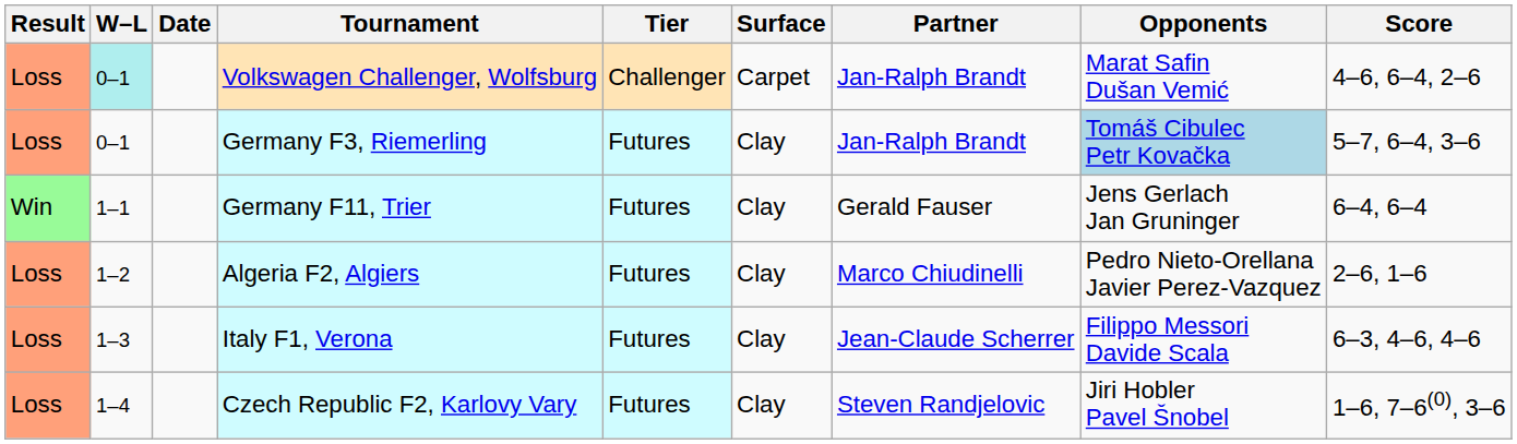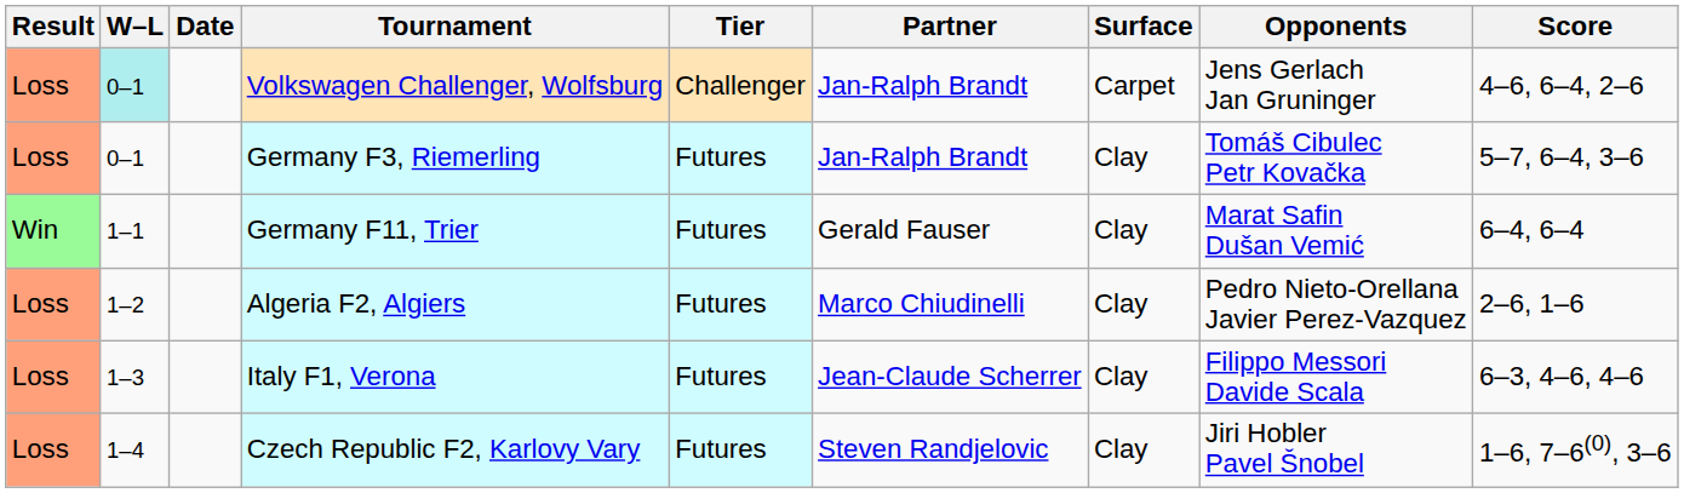 <table class="sortable wikitable">
 <tr>
 <th>Result</th>
 <th class="unsortable">W–L</th>
 <th>Date</th>
 <th>Tournament</th>
 <th>Tier</th>
+<th>Partner</th>
 <th>Surface</th>
-<th>Partner</th>
 <th>Opponents</th>
 <th class="unsortable">Score</th>
 </tr>
 <tr>
 <td style="background:#ffa07a;">Loss</td>
 <td style="background: paleturquoise;"><small>0–1</small></td>
 <td></td>
 <td style="background:moccasin;"><a href='#'>Volkswagen Challenger</a>, <a href='#'>Wolfsburg</a></td>
 <td style="background:moccasin;">Challenger</td>
+<td> <a href='#'>Jan-Ralph Brandt</a></td>
 <td>Carpet</td>
-<td> <a href='#'>Jan-Ralph Brandt</a></td>
-<td> <a href='#'>Marat Safin</a> <br>  <a href='#'>Dušan Vemić</a></td>
+<td> Jens Gerlach <br>  Jan Gruninger</td>
 <td>4–6, 6–4, 2–6</td>
 </tr>
 <tr>
 <td style="background:#ffa07a;">Loss</td>
 <td><small>0–1</small></td>
 <td></td>
 <td style="background:#cffcff;">Germany F3, <a href='#'>Riemerling</a></td>
 <td style="background:#cffcff;">Futures</td>
+<td> <a href='#'>Jan-Ralph Brandt</a></td>
 <td>Clay</td>
-<td> <a href='#'>Jan-Ralph Brandt</a></td>
-<td style="background: lightblue;"> <a href='#'>Tomáš Cibulec</a> <br>  <a href='#'>Petr Kovačka</a></td>
+<td> <a href='#'>Tomáš Cibulec</a> <br>  <a href='#'>Petr Kovačka</a></td>
 <td>5–7, 6–4, 3–6</td>
 </tr>
 <tr>
 <td style="background:#98fb98;">Win</td>
 <td><small>1–1</small></td>
 <td></td>
 <td style="background:#cffcff;">Germany F11, <a href='#'>Trier</a></td>
 <td style="background:#cffcff;">Futures</td>
+<td> Gerald Fauser</td>
 <td>Clay</td>
-<td> Gerald Fauser</td>
-<td> Jens Gerlach <br>  Jan Gruninger</td>
+<td> <a href='#'>Marat Safin</a> <br>  <a href='#'>Dušan Vemić</a></td>
 <td>6–4, 6–4</td>
 </tr>
 <tr>
 <td style="background:#ffa07a;">Loss</td>
 <td><small>1–2</small></td>
 <td></td>
 <td style="background:#cffcff;">Algeria F2, <a href='#'>Algiers</a></td>
 <td style="background:#cffcff;">Futures</td>
+<td> <a href='#'>Marco Chiudinelli</a></td>
 <td>Clay</td>
-<td> <a href='#'>Marco Chiudinelli</a></td>
 <td> Pedro Nieto-Orellana <br>  Javier Perez-Vazquez</td>
 <td>2–6, 1–6</td>
 </tr>
 <tr>
 <td style="background:#ffa07a;">Loss</td>
 <td><small>1–3</small></td>
 <td></td>
 <td style="background:#cffcff;">Italy F1, <a href='#'>Verona</a></td>
 <td style="background:#cffcff;">Futures</td>
+<td> <a href='#'>Jean-Claude Scherrer</a></td>
 <td>Clay</td>
-<td> <a href='#'>Jean-Claude Scherrer</a></td>
 <td> <a href='#'>Filippo Messori</a> <br>  <a href='#'>Davide Scala</a></td>
 <td>6–3, 4–6, 4–6</td>
 </tr>
 <tr>
 <td style="background:#ffa07a;">Loss</td>
 <td><small>1–4</small></td>
 <td></td>
 <td style="background:#cffcff;">Czech Republic F2, <a href='#'>Karlovy Vary</a></td>
 <td style="background:#cffcff;">Futures</td>
+<td> <a href='#'>Steven Randjelovic</a></td>
 <td>Clay</td>
-<td> <a href='#'>Steven Randjelovic</a></td>
 <td> Jiri Hobler <br>  <a href='#'>Pavel Šnobel</a></td>
 <td>1–6, 7–6<sup>(0)</sup>, 3–6</td>
 </tr>
 </table>
